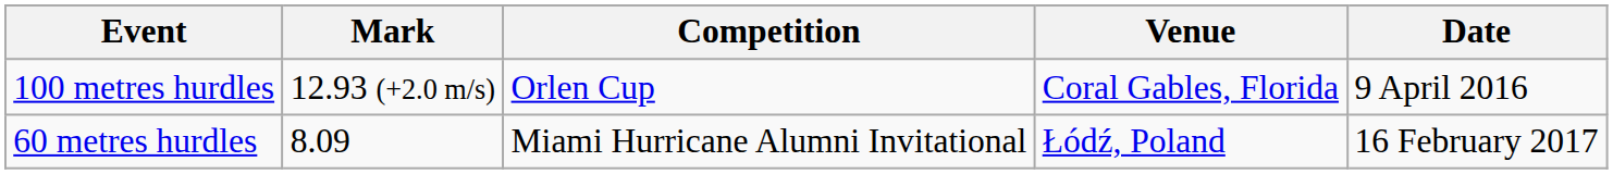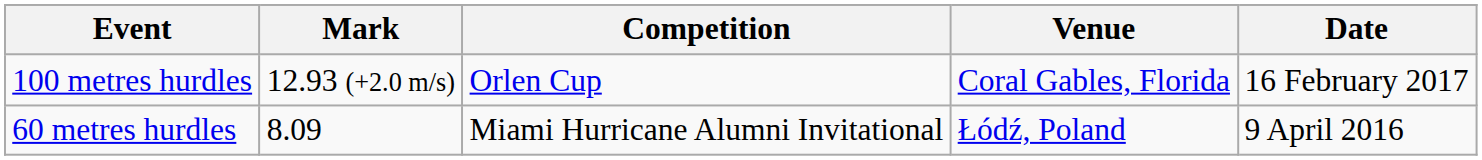 <table class=wikitable>
 <tr>
 <th>Event</th>
 <th>Mark</th>
 <th>Competition</th>
 <th>Venue</th>
 <th>Date</th>
 </tr>
 <tr>
 <td><a href='#'>100 metres hurdles</a></td>
 <td>12.93 <small>(+2.0 m/s)</small></td>
 <td><a href='#'>Orlen Cup</a></td>
 <td><a href='#'>Coral Gables, Florida</a></td>
-<td>9 April 2016</td>
+<td>16 February 2017</td>
 </tr>
 <tr>
 <td><a href='#'>60 metres hurdles</a></td>
 <td>8.09</td>
 <td>Miami Hurricane Alumni Invitational</td>
 <td><a href='#'>Łódź, Poland</a></td>
-<td>16 February 2017</td>
+<td>9 April 2016</td>
 </tr>
 </table>
